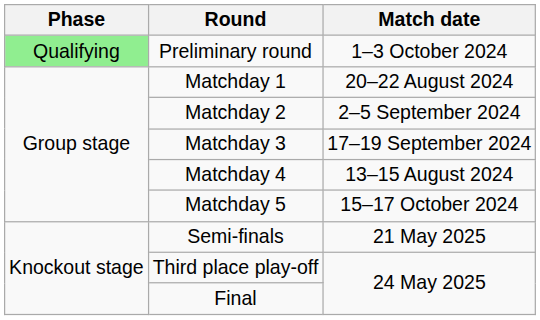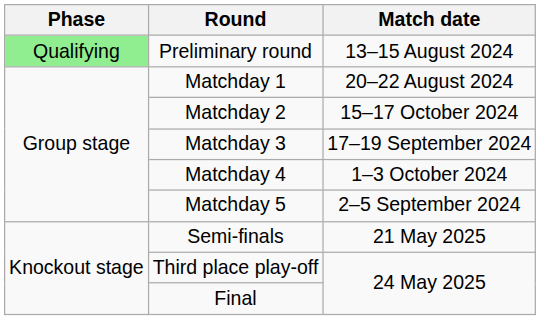 <table class="wikitable" style="text-align:center">
 <tr>
 <th>Phase</th>
 <th>Round</th>
 <th>Match date</th>
 </tr>
 <tr>
 <td style="background: lightgreen;">Qualifying</td>
 <td>Preliminary round</td>
-<td>1–3 October 2024</td>
+<td>13–15 August 2024</td>
 </tr>
 <tr>
 <td rowspan="5">Group stage</td>
 <td>Matchday 1</td>
 <td>20–22 August 2024</td>
 </tr>
 <tr>
 <td>Matchday 2</td>
-<td>2–5 September 2024</td>
+<td>15–17 October 2024</td>
 </tr>
 <tr>
 <td>Matchday 3</td>
 <td>17–19 September 2024</td>
 </tr>
 <tr>
 <td>Matchday 4</td>
-<td>13–15 August 2024</td>
+<td>1–3 October 2024</td>
 </tr>
 <tr>
 <td>Matchday 5</td>
-<td>15–17 October 2024</td>
+<td>2–5 September 2024</td>
 </tr>
 <tr>
 <td rowspan="3">Knockout stage</td>
 <td>Semi-finals</td>
 <td>21 May 2025</td>
 </tr>
 <tr>
 <td>Third place play-off</td>
 <td rowspan="2">24 May 2025</td>
 </tr>
 <tr>
 <td>Final</td>
 </tr>
 </table>
